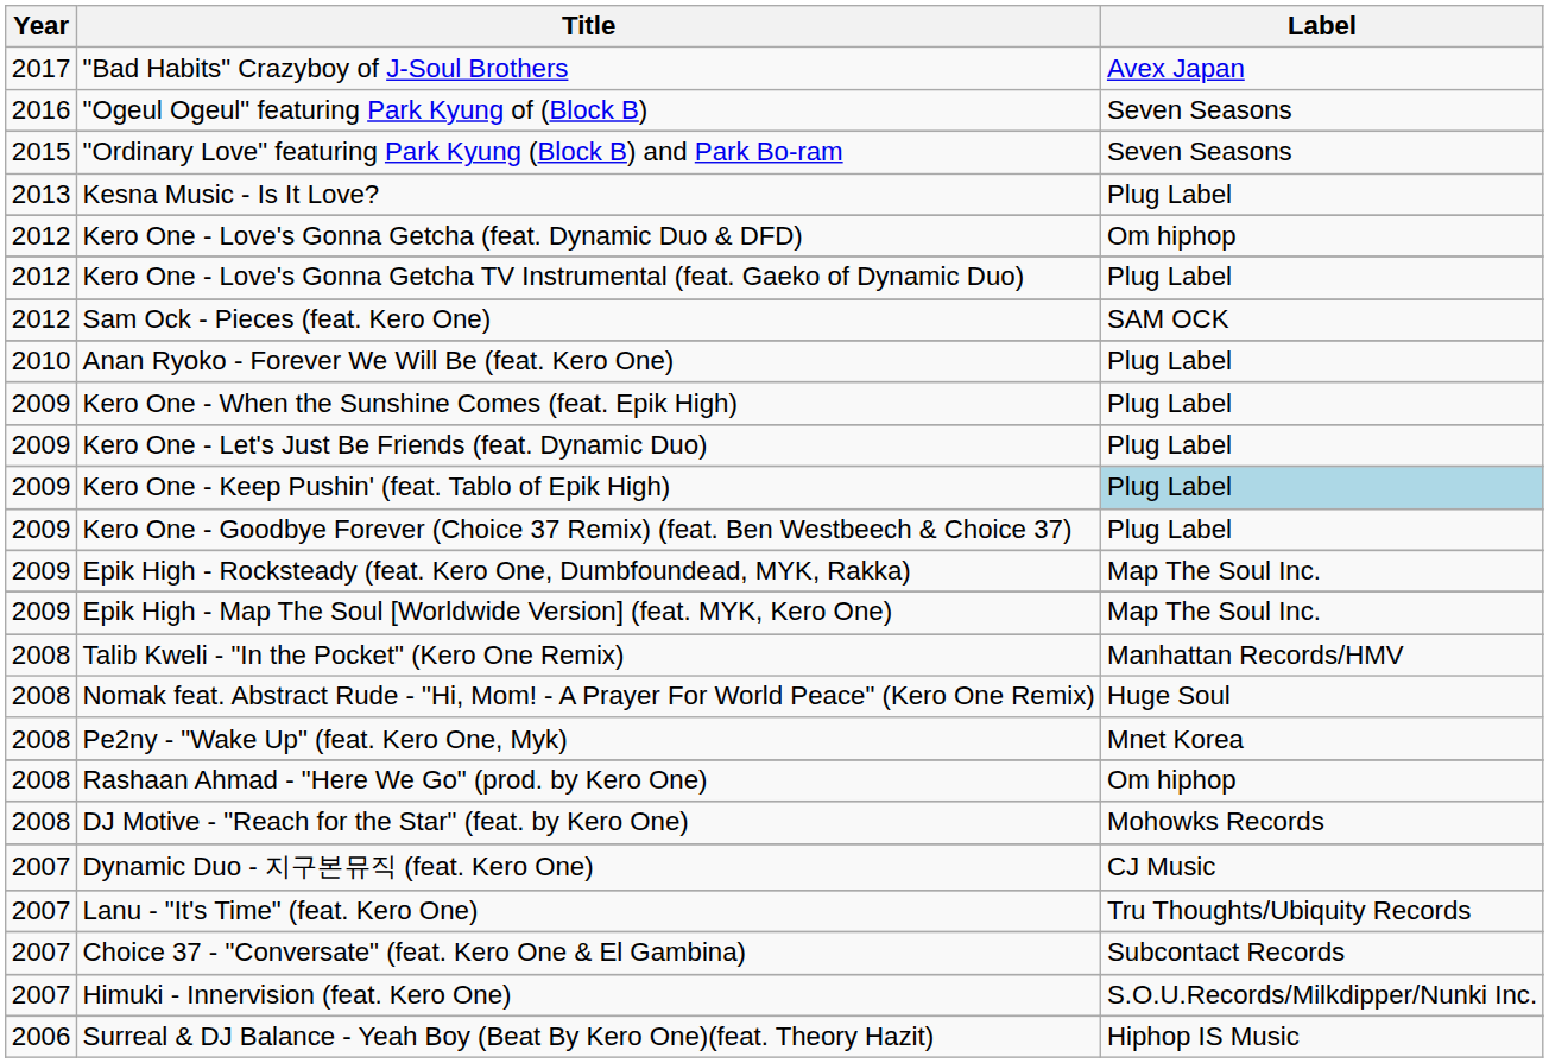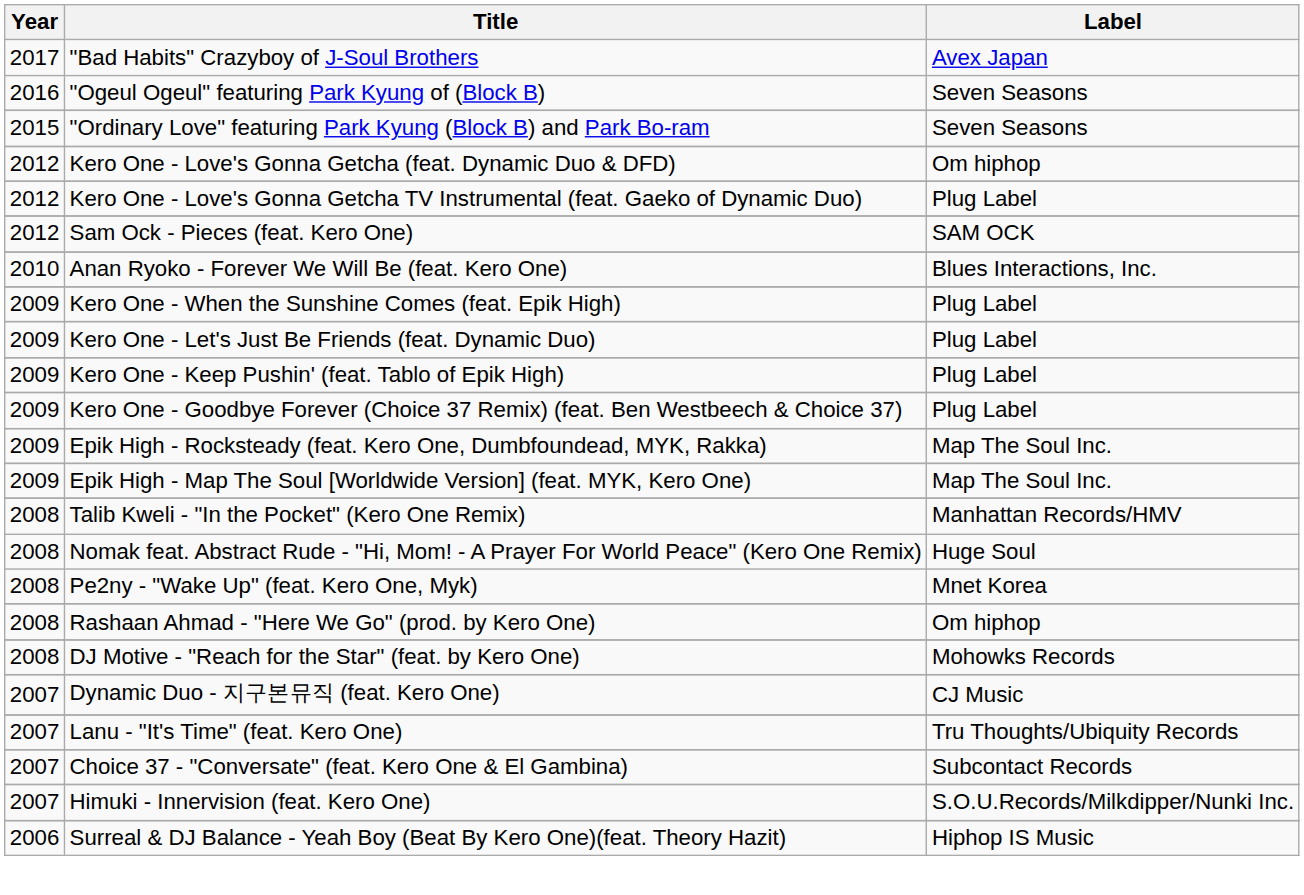 <table class="wikitable">
 <tr>
 <th align="center" width="20">Year</th>
 <th align="center">Title</th>
 <th align="center">Label</th>
 </tr>
 <tr>
 <td>2017</td>
 <td>"Bad Habits" Crazyboy of <a href='#'>J-Soul Brothers</a></td>
 <td><a href='#'>Avex Japan</a></td>
 </tr>
 <tr>
 <td>2016</td>
 <td>"Ogeul Ogeul" featuring <a href='#'>Park Kyung</a> of (<a href='#'>Block B</a>)</td>
 <td>Seven Seasons</td>
 </tr>
 <tr>
 </tr>
 <tr>
 <td>2015</td>
 <td>"Ordinary Love" featuring <a href='#'>Park Kyung</a> (<a href='#'>Block B</a>) and <a href='#'>Park Bo-ram</a></td>
 <td>Seven Seasons</td>
-</tr>
-<tr>
-<td>2013</td>
-<td>Kesna Music - Is It Love?</td>
-<td>Plug Label</td>
 </tr>
 <tr>
 </tr>
 <tr>
 <td>2012</td>
 <td>Kero One - Love's Gonna Getcha (feat. Dynamic Duo & DFD)</td>
 <td>Om hiphop</td>
 </tr>
 <tr>
 </tr>
 <tr>
 <td>2012</td>
 <td>Kero One - Love's Gonna Getcha TV Instrumental (feat. Gaeko of Dynamic Duo)</td>
 <td>Plug Label</td>
 </tr>
 <tr>
 </tr>
 <tr>
 <td>2012</td>
 <td>Sam Ock - Pieces (feat. Kero One)</td>
 <td>SAM OCK</td>
 </tr>
 <tr>
 </tr>
 <tr>
 <td>2010</td>
 <td>Anan Ryoko - Forever We Will Be (feat. Kero One)</td>
-<td>Plug Label</td>
+<td>Blues Interactions, Inc.</td>
 </tr>
 <tr>
 </tr>
 <tr>
 <td>2009</td>
 <td>Kero One - When the Sunshine Comes (feat. Epik High)</td>
 <td>Plug Label</td>
 </tr>
 <tr>
 </tr>
 <tr>
 <td>2009</td>
 <td>Kero One - Let's Just Be Friends (feat. Dynamic Duo)</td>
 <td>Plug Label</td>
 </tr>
 <tr>
 </tr>
 <tr>
 <td>2009</td>
 <td>Kero One - Keep Pushin' (feat. Tablo of Epik High)</td>
-<td style="background: lightblue;">Plug Label</td>
+<td>Plug Label</td>
 </tr>
 <tr>
 </tr>
 <tr>
 <td>2009</td>
 <td>Kero One - Goodbye Forever (Choice 37 Remix) (feat. Ben Westbeech & Choice 37)</td>
 <td>Plug Label</td>
 </tr>
 <tr>
 </tr>
 <tr>
 <td>2009</td>
 <td>Epik High - Rocksteady (feat. Kero One, Dumbfoundead, MYK, Rakka)</td>
 <td>Map The Soul Inc.</td>
 </tr>
 <tr>
 </tr>
 <tr>
 <td>2009</td>
 <td>Epik High - Map The Soul [Worldwide Version] (feat. MYK, Kero One)</td>
 <td>Map The Soul Inc.</td>
 </tr>
 <tr>
 </tr>
 <tr>
 <td>2008</td>
 <td>Talib Kweli - "In the Pocket" (Kero One Remix)</td>
 <td>Manhattan Records/HMV</td>
 </tr>
 <tr>
 <td>2008</td>
 <td>Nomak feat. Abstract Rude - "Hi, Mom! - A Prayer For World Peace" (Kero One Remix)</td>
 <td>Huge Soul</td>
 </tr>
 <tr>
 <td>2008</td>
 <td>Pe2ny - "Wake Up" (feat. Kero One, Myk)</td>
 <td>Mnet Korea</td>
 </tr>
 <tr>
 </tr>
 <tr>
 <td>2008</td>
 <td>Rashaan Ahmad - "Here We Go" (prod. by Kero One)</td>
 <td>Om hiphop</td>
 </tr>
 <tr>
 </tr>
 <tr>
 <td>2008</td>
 <td>DJ Motive - "Reach for the Star" (feat. by Kero One)</td>
 <td>Mohowks Records</td>
 </tr>
 <tr>
 </tr>
 <tr>
 <td>2007</td>
 <td>Dynamic Duo - 지구본뮤직 (feat. Kero One)</td>
 <td>CJ Music</td>
 </tr>
 <tr>
 </tr>
 <tr>
 <td>2007</td>
 <td>Lanu - "It's Time" (feat. Kero One)</td>
 <td>Tru Thoughts/Ubiquity Records</td>
 </tr>
 <tr>
 </tr>
 <tr>
 <td>2007</td>
 <td>Choice 37 - "Conversate" (feat. Kero One & El Gambina)</td>
 <td>Subcontact Records</td>
 </tr>
 <tr>
 </tr>
 <tr>
 <td>2007</td>
 <td>Himuki - Innervision (feat. Kero One)</td>
 <td>S.O.U.Records/Milkdipper/Nunki Inc.</td>
 </tr>
 <tr>
 </tr>
 <tr>
 <td>2006</td>
 <td>Surreal & DJ Balance - Yeah Boy (Beat By Kero One)(feat. Theory Hazit)</td>
 <td>Hiphop IS Music</td>
 </tr>
 </table>
